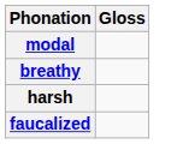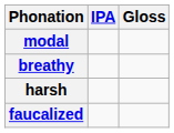 <table class=wikitable style="text-align:center">
 <tr>
 <th>Phonation</th>
+<th><a href='#'>IPA</a></th>
 <th>Gloss</th>
 </tr>
 <tr align=center>
 <th><a href='#'>modal</a></th>
 <td></td>
+<td></td>
 </tr>
 <tr align=center>
 <th><a href='#'>breathy</a></th>
+<td></td>
 <td></td>
 </tr>
 <tr align=center>
 <th>harsh</th>
 <td></td>
+<td></td>
 </tr>
 <tr align=center>
 <th><a href='#'>faucalized</a></th>
 <td></td>
+<td></td>
 </tr>
 </table>
